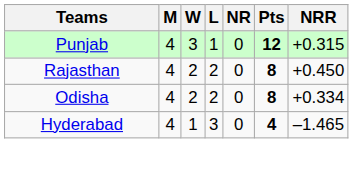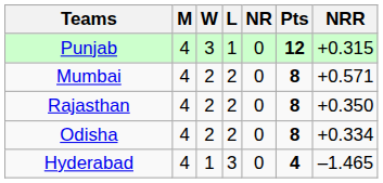 <table class="wikitable" style="text-align: center; width=140px">
 <tr>
 <th style="width:140px">Teams</th>
 <th>M</th>
 <th>W</th>
 <th>L</th>
 <th>NR</th>
 <th>Pts</th>
 <th>NRR</th>
 </tr>
 <tr bgcolor=#ccffcc>
 <td><a href='#'>Punjab</a></td>
 <td>4</td>
 <td>3</td>
 <td>1</td>
 <td>0</td>
 <td><strong>12</strong></td>
 <td>+0.315</td>
 </tr>
 <tr>
+<td><a href='#'>Mumbai</a></td>
+<td>4</td>
+<td>2</td>
+<td>2</td>
+<td>0</td>
+<td><strong>8</strong></td>
+<td>+0.571</td>
+</tr>
+<tr>
 <td><a href='#'>Rajasthan</a></td>
 <td>4</td>
 <td>2</td>
 <td>2</td>
 <td>0</td>
 <td><strong>8</strong></td>
-<td>+0.450</td>
+<td>+0.350</td>
 </tr>
 <tr>
 <td><a href='#'>Odisha</a></td>
 <td>4</td>
 <td>2</td>
 <td>2</td>
 <td>0</td>
 <td><strong>8</strong></td>
 <td>+0.334</td>
 </tr>
 <tr>
 <td><a href='#'>Hyderabad</a></td>
 <td>4</td>
 <td>1</td>
 <td>3</td>
 <td>0</td>
 <td><strong>4</strong></td>
 <td>–1.465</td>
 </tr>
 </table>
